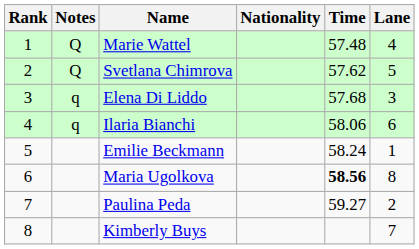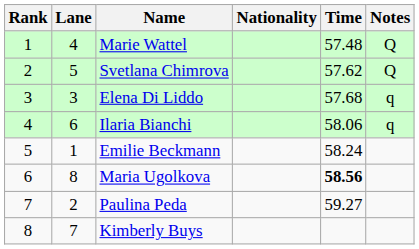 <table class="wikitable sortable" style="text-align:center">
 <tr>
 <th>Rank</th>
-<th>Notes</th>
+<th>Lane</th>
 <th>Name</th>
 <th>Nationality</th>
 <th>Time</th>
-<th>Lane</th>
+<th>Notes</th>
 </tr>
 <tr bgcolor=ccffcc>
 <td>1</td>
-<td>Q</td>
+<td>4</td>
 <td align=left><a href='#'>Marie Wattel</a></td>
 <td align=left></td>
 <td>57.48</td>
-<td>4</td>
+<td>Q</td>
 </tr>
 <tr bgcolor=ccffcc>
 <td>2</td>
-<td>Q</td>
+<td>5</td>
 <td align=left><a href='#'>Svetlana Chimrova</a></td>
 <td align=left></td>
 <td>57.62</td>
-<td>5</td>
+<td>Q</td>
 </tr>
 <tr bgcolor=ccffcc>
 <td>3</td>
-<td>q</td>
+<td>3</td>
 <td align=left><a href='#'>Elena Di Liddo</a></td>
 <td align=left></td>
 <td>57.68</td>
-<td>3</td>
+<td>q</td>
 </tr>
 <tr bgcolor=ccffcc>
 <td>4</td>
-<td>q</td>
+<td>6</td>
 <td align=left><a href='#'>Ilaria Bianchi</a></td>
 <td align=left></td>
 <td>58.06</td>
-<td>6</td>
+<td>q</td>
 </tr>
 <tr>
 <td>5</td>
-<td></td>
+<td>1</td>
 <td align=left><a href='#'>Emilie Beckmann</a></td>
 <td align=left></td>
 <td>58.24</td>
-<td>1</td>
+<td></td>
 </tr>
 <tr>
 <td>6</td>
-<td></td>
+<td>8</td>
 <td align=left><a href='#'>Maria Ugolkova</a></td>
 <td align=left></td>
 <td><strong>58.56</strong></td>
-<td>8</td>
+<td></td>
 </tr>
 <tr>
 <td>7</td>
-<td></td>
+<td>2</td>
 <td align=left><a href='#'>Paulina Peda</a></td>
 <td align=left></td>
 <td>59.27</td>
-<td>2</td>
+<td></td>
 </tr>
 <tr>
 <td>8</td>
-<td></td>
+<td>7</td>
 <td align=left><a href='#'>Kimberly Buys</a></td>
 <td align=left></td>
 <td></td>
-<td>7</td>
+<td></td>
 </tr>
 </table>
